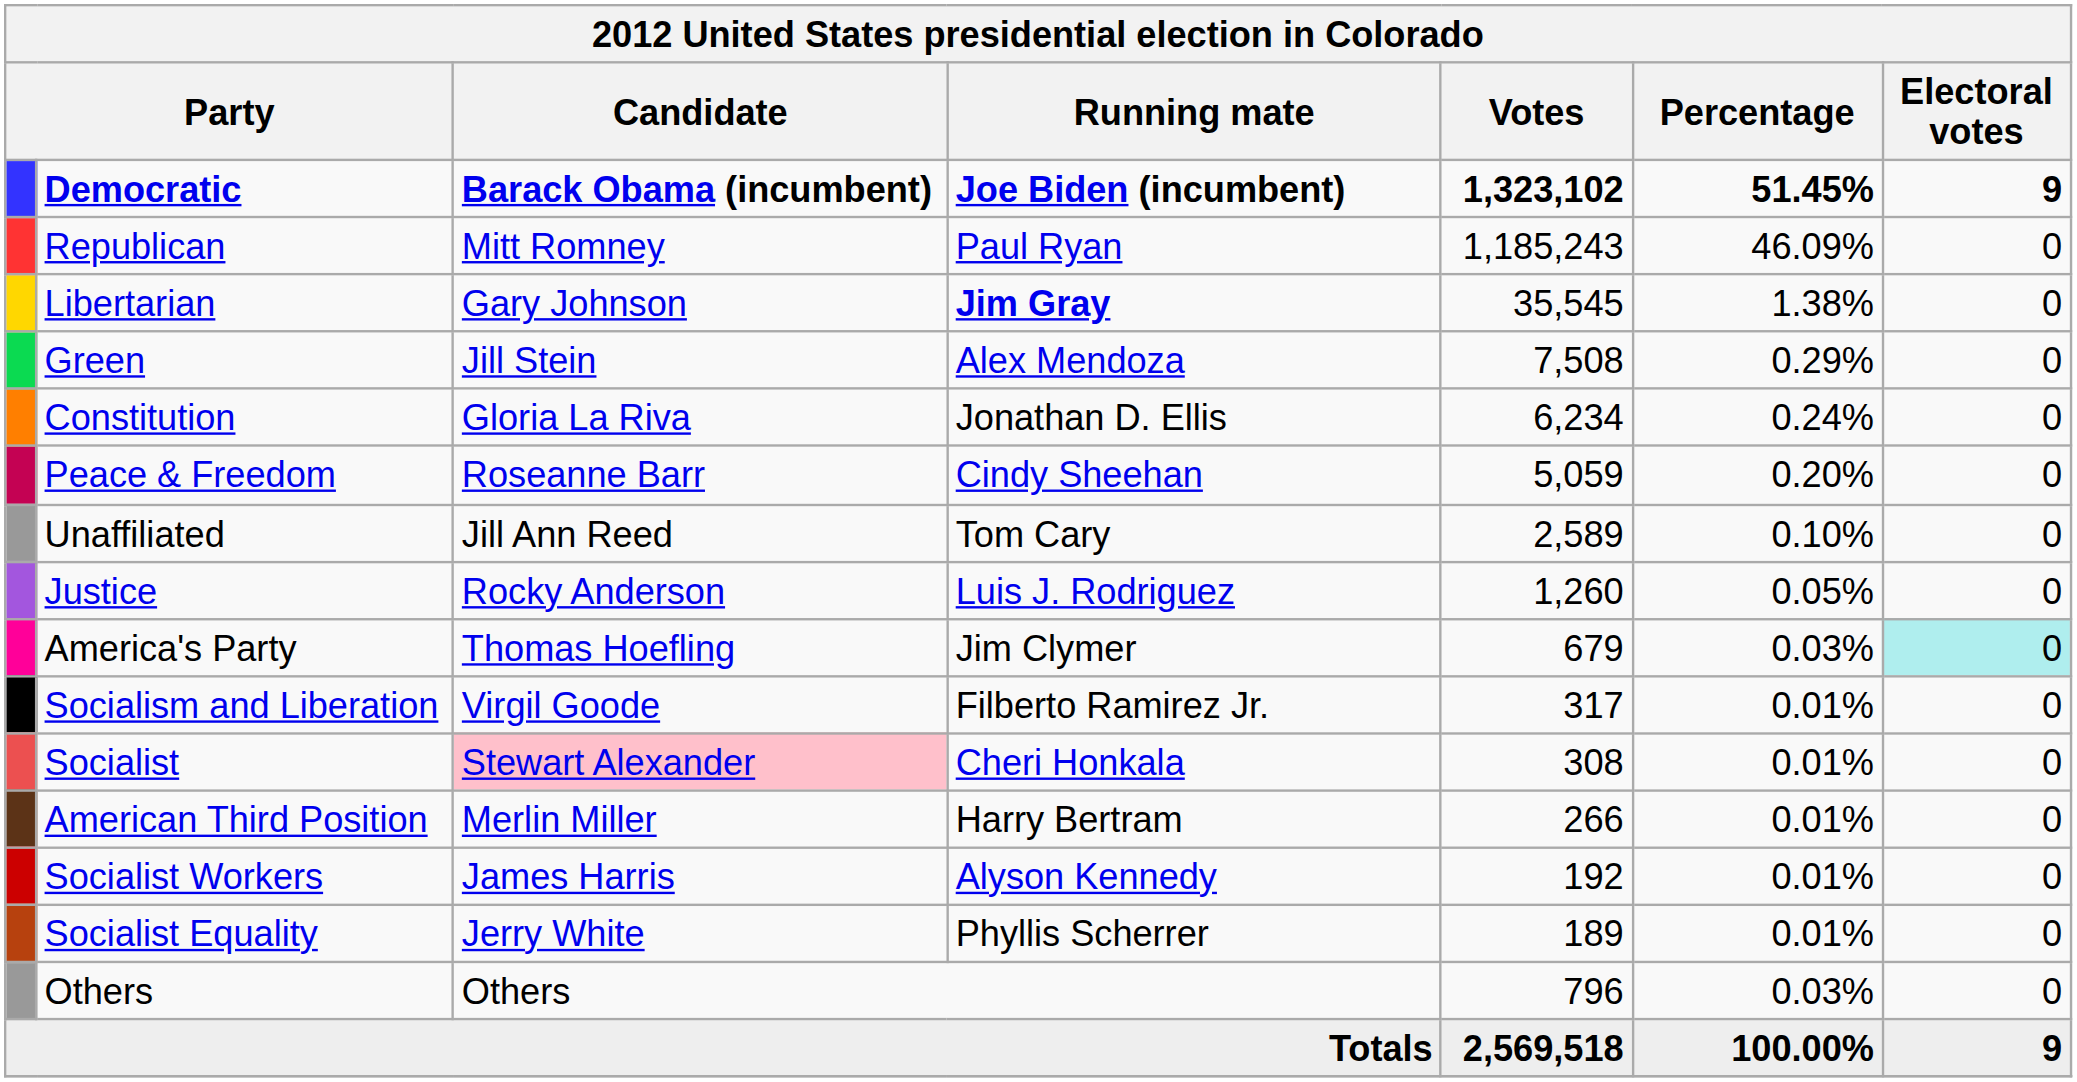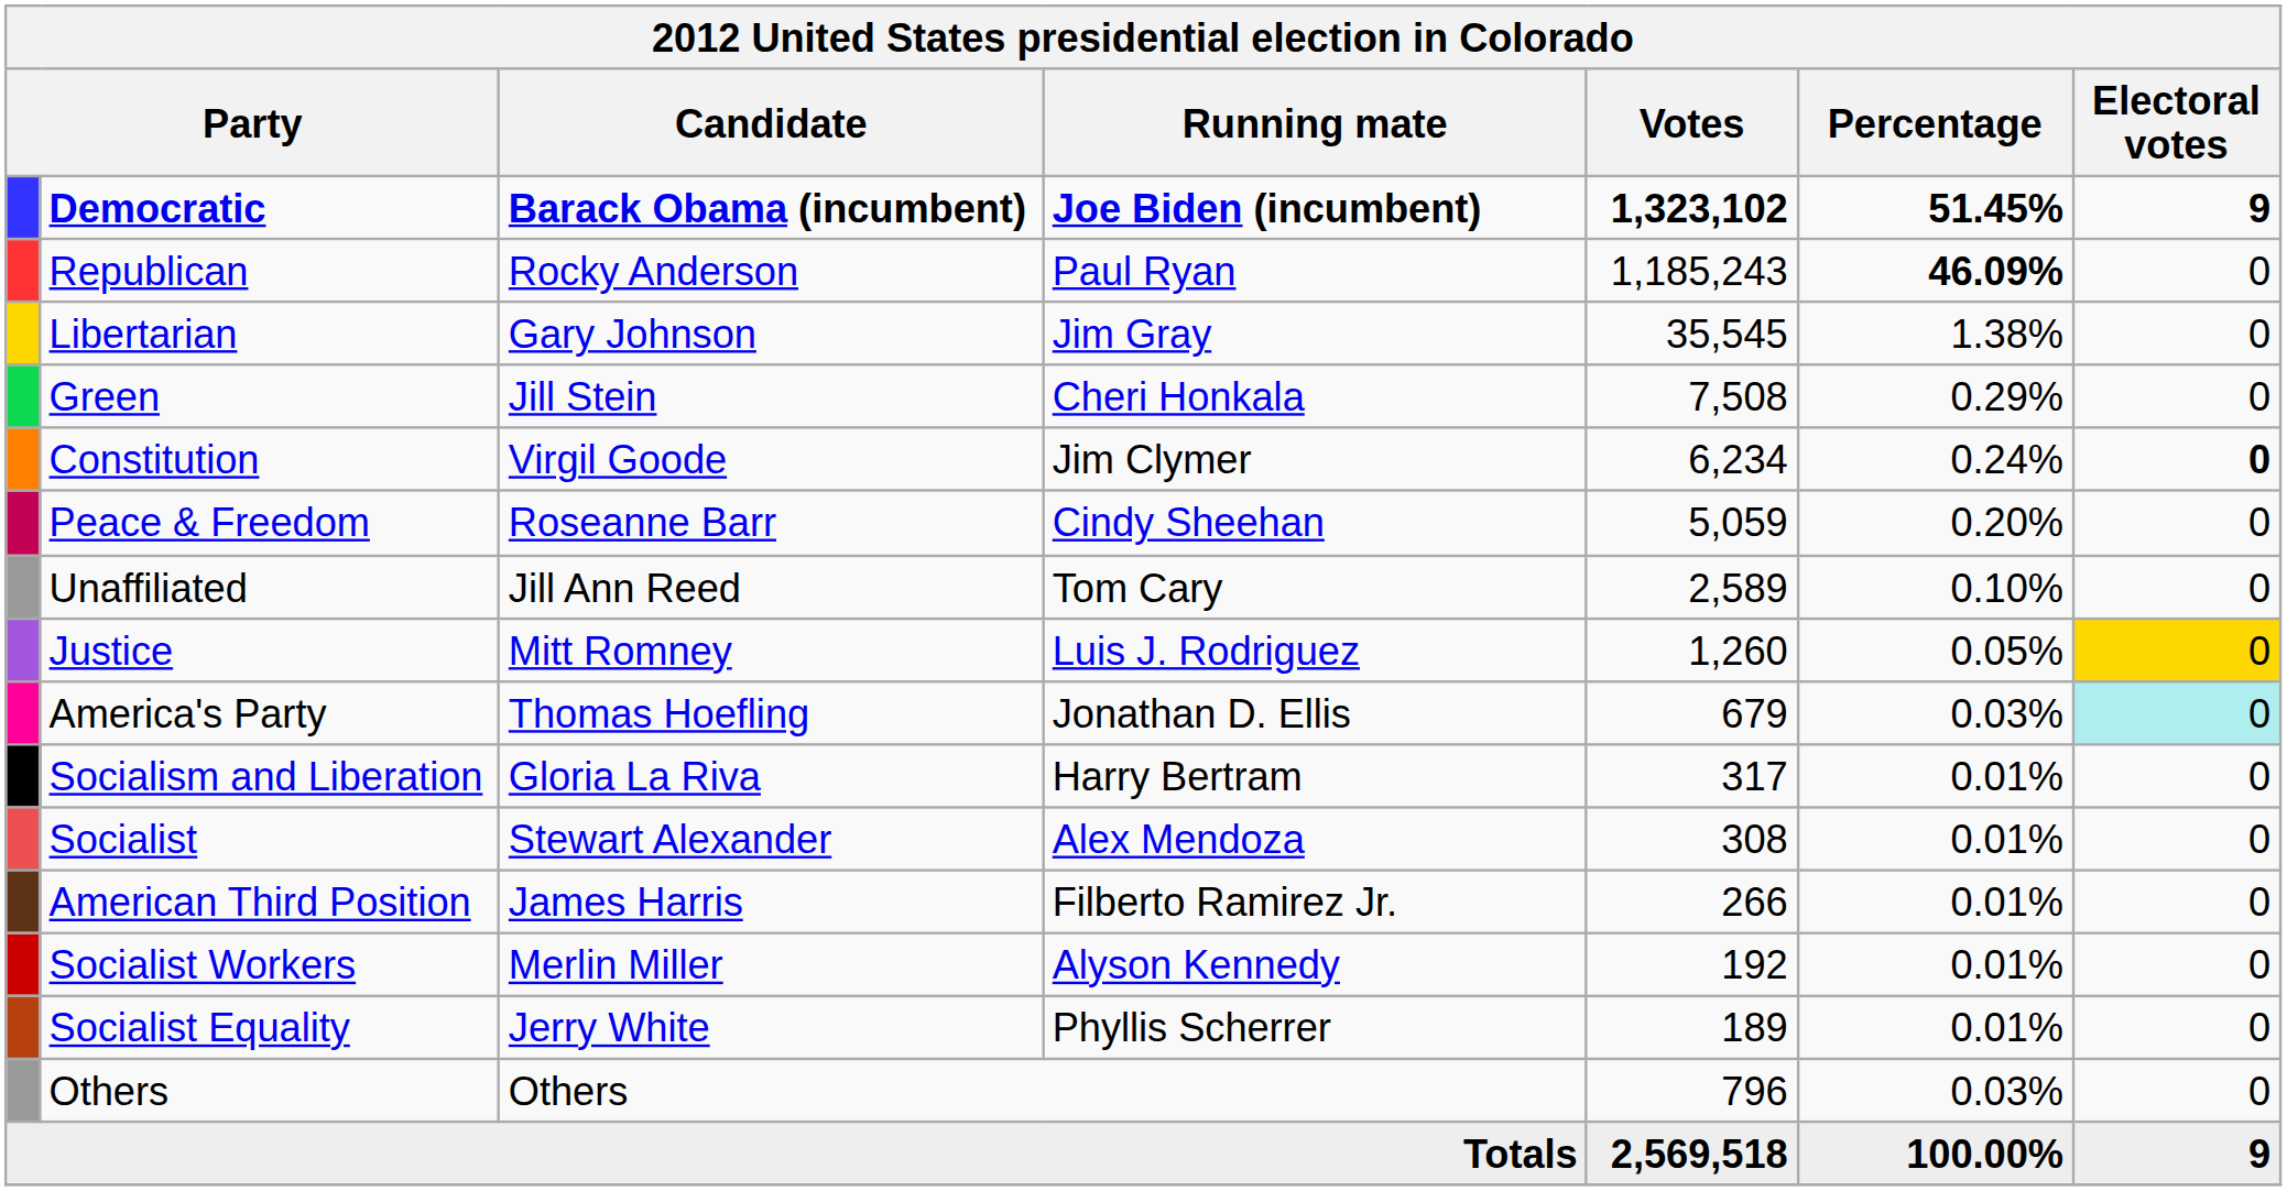 <table class="wikitable" style="font-size: 95%;">
 <tr>
 <th colspan="7">2012 United States presidential election in Colorado</th>
 </tr>
 <tr>
 <th colspan="2" style="width: 15em">Party</th>
 <th style="width: 17em">Candidate</th>
 <th style="width: 17em">Running mate</th>
 <th style="width: 5em">Votes</th>
 <th style="width: 7em">Percentage</th>
 <th style="width: 5em">Electoral votes</th>
 </tr>
 <tr>
 <th style="background-color:#3333FF; width: 3px"></th>
 <td style="width: 130px"><strong><a href='#'>Democratic</a></strong></td>
 <td><strong><a href='#'>Barack Obama</a></strong> <strong>(incumbent)</strong></td>
 <td><strong><a href='#'>Joe Biden</a></strong> <strong>(incumbent)</strong></td>
 <td align="right"><strong>1,323,102</strong></td>
 <td align="right"><strong>51.45%</strong></td>
 <td align="right"><strong>9</strong></td>
 </tr>
 <tr>
 <th style="background-color:#FF3333; width: 3px"></th>
 <td style="width: 130px"><a href='#'>Republican</a></td>
-<td><a href='#'>Mitt Romney</a></td>
+<td><a href='#'>Rocky Anderson</a></td>
 <td><a href='#'>Paul Ryan</a></td>
 <td align="right">1,185,243</td>
-<td align="right">46.09%</td>
+<td align="right"><strong>46.09%</strong></td>
 <td align="right">0</td>
 </tr>
 <tr>
 <th style="background-color:#FFD700; width: 3px"></th>
 <td style="width: 130px"><a href='#'>Libertarian</a></td>
 <td><a href='#'>Gary Johnson</a></td>
-<td><strong><a href='#'>Jim Gray</a></strong></td>
+<td><a href='#'>Jim Gray</a></td>
 <td align="right">35,545</td>
 <td align="right">1.38%</td>
 <td align="right">0</td>
 </tr>
 <tr>
 <th style="background-color:#0BDA51; width: 3px"></th>
 <td style="width: 130px"><a href='#'>Green</a></td>
 <td><a href='#'>Jill Stein</a></td>
-<td><a href='#'>Alex Mendoza</a></td>
+<td><a href='#'>Cheri Honkala</a></td>
 <td align="right">7,508</td>
 <td align="right">0.29%</td>
 <td align="right">0</td>
 </tr>
 <tr>
 <th style="background-color:#FF7F00; width: 3px"></th>
 <td style="width: 130px"><a href='#'>Constitution</a></td>
-<td><a href='#'>Gloria La Riva</a></td>
-<td>Jonathan D. Ellis</td>
+<td><a href='#'>Virgil Goode</a></td>
+<td>Jim Clymer</td>
 <td align="right">6,234</td>
 <td align="right">0.24%</td>
-<td align="right">0</td>
+<td align="right"><strong>0</strong></td>
 </tr>
 <tr>
 <th style="background-color:#C40253; width: 3px"></th>
 <td style="width: 130px"><a href='#'>Peace & Freedom</a></td>
 <td><a href='#'>Roseanne Barr</a></td>
 <td><a href='#'>Cindy Sheehan</a></td>
 <td align="right">5,059</td>
 <td align="right">0.20%</td>
 <td align="right">0</td>
 </tr>
 <tr>
 <th style="background-color:#999999; width: 3px"></th>
 <td style="width: 130px">Unaffiliated</td>
 <td>Jill Ann Reed</td>
 <td>Tom Cary</td>
 <td align="right">2,589</td>
 <td align="right">0.10%</td>
 <td align="right">0</td>
 </tr>
 <tr>
 <th style="background-color:#A356DE; width: 3px"></th>
 <td style="width: 130px"><a href='#'>Justice</a></td>
-<td><a href='#'>Rocky Anderson</a></td>
+<td><a href='#'>Mitt Romney</a></td>
 <td><a href='#'>Luis J. Rodriguez</a></td>
 <td align="right">1,260</td>
 <td align="right">0.05%</td>
-<td align="right">0</td>
+<td align="right" style="background: gold;">0</td>
 </tr>
 <tr>
 <th style="background-color:#FF0099; width: 3px"></th>
 <td style="width: 130px">America's Party</td>
 <td><a href='#'>Thomas Hoefling</a></td>
-<td>Jim Clymer</td>
+<td>Jonathan D. Ellis</td>
 <td align="right">679</td>
 <td align="right">0.03%</td>
 <td align="right" style="background: paleturquoise;">0</td>
 </tr>
 <tr>
 <th style="background-color:black; width: 3px"></th>
 <td style="width: 130px"><a href='#'>Socialism and Liberation</a></td>
-<td><a href='#'>Virgil Goode</a></td>
-<td>Filberto Ramirez Jr.</td>
+<td><a href='#'>Gloria La Riva</a></td>
+<td>Harry Bertram</td>
 <td align="right">317</td>
 <td align="right">0.01%</td>
 <td align="right">0</td>
 </tr>
 <tr>
 <th style="background-color:#EC5050; width: 3px"></th>
 <td style="width: 130px"><a href='#'>Socialist</a></td>
-<td style="background: pink;"><a href='#'>Stewart Alexander</a></td>
-<td><a href='#'>Cheri Honkala</a></td>
+<td><a href='#'>Stewart Alexander</a></td>
+<td><a href='#'>Alex Mendoza</a></td>
 <td align="right">308</td>
 <td align="right">0.01%</td>
 <td align="right">0</td>
 </tr>
 <tr>
 <th style="background-color:#5C3317; width: 3px"></th>
 <td style="width: 130px"><a href='#'>American Third Position</a></td>
-<td><a href='#'>Merlin Miller</a></td>
-<td>Harry Bertram</td>
+<td><a href='#'>James Harris</a></td>
+<td>Filberto Ramirez Jr.</td>
 <td align="right">266</td>
 <td align="right">0.01%</td>
 <td align="right">0</td>
 </tr>
 <tr>
 <th style="background-color:#CC0000; width: 3px"></th>
 <td style="width: 130px"><a href='#'>Socialist Workers</a></td>
-<td><a href='#'>James Harris</a></td>
+<td><a href='#'>Merlin Miller</a></td>
 <td><a href='#'>Alyson Kennedy</a></td>
 <td align="right">192</td>
 <td align="right">0.01%</td>
 <td align="right">0</td>
 </tr>
 <tr>
 <th style="background-color:#B7410E; width: 3px"></th>
 <td style="width: 130px"><a href='#'>Socialist Equality</a></td>
 <td><a href='#'>Jerry White</a></td>
 <td>Phyllis Scherrer</td>
 <td align="right">189</td>
 <td align="right">0.01%</td>
 <td align="right">0</td>
 </tr>
 <tr>
 <th style="background-color:#999999; width: 3px"></th>
 <td style="width: 130px">Others</td>
 <td colspan="2">Others</td>
 <td align="right">796</td>
 <td align="right">0.03%</td>
 <td align="right">0</td>
 </tr>
 <tr bgcolor="#EEEEEE">
 <td colspan="4" align="right"><strong>Totals</strong></td>
 <td align="right"><strong>2,569,518</strong></td>
 <td align="right"><strong>100.00%</strong></td>
 <td align="right"><strong>9</strong></td>
 </tr>
 <tr bgcolor="#EEEEEE">
 </tr>
 </table>
